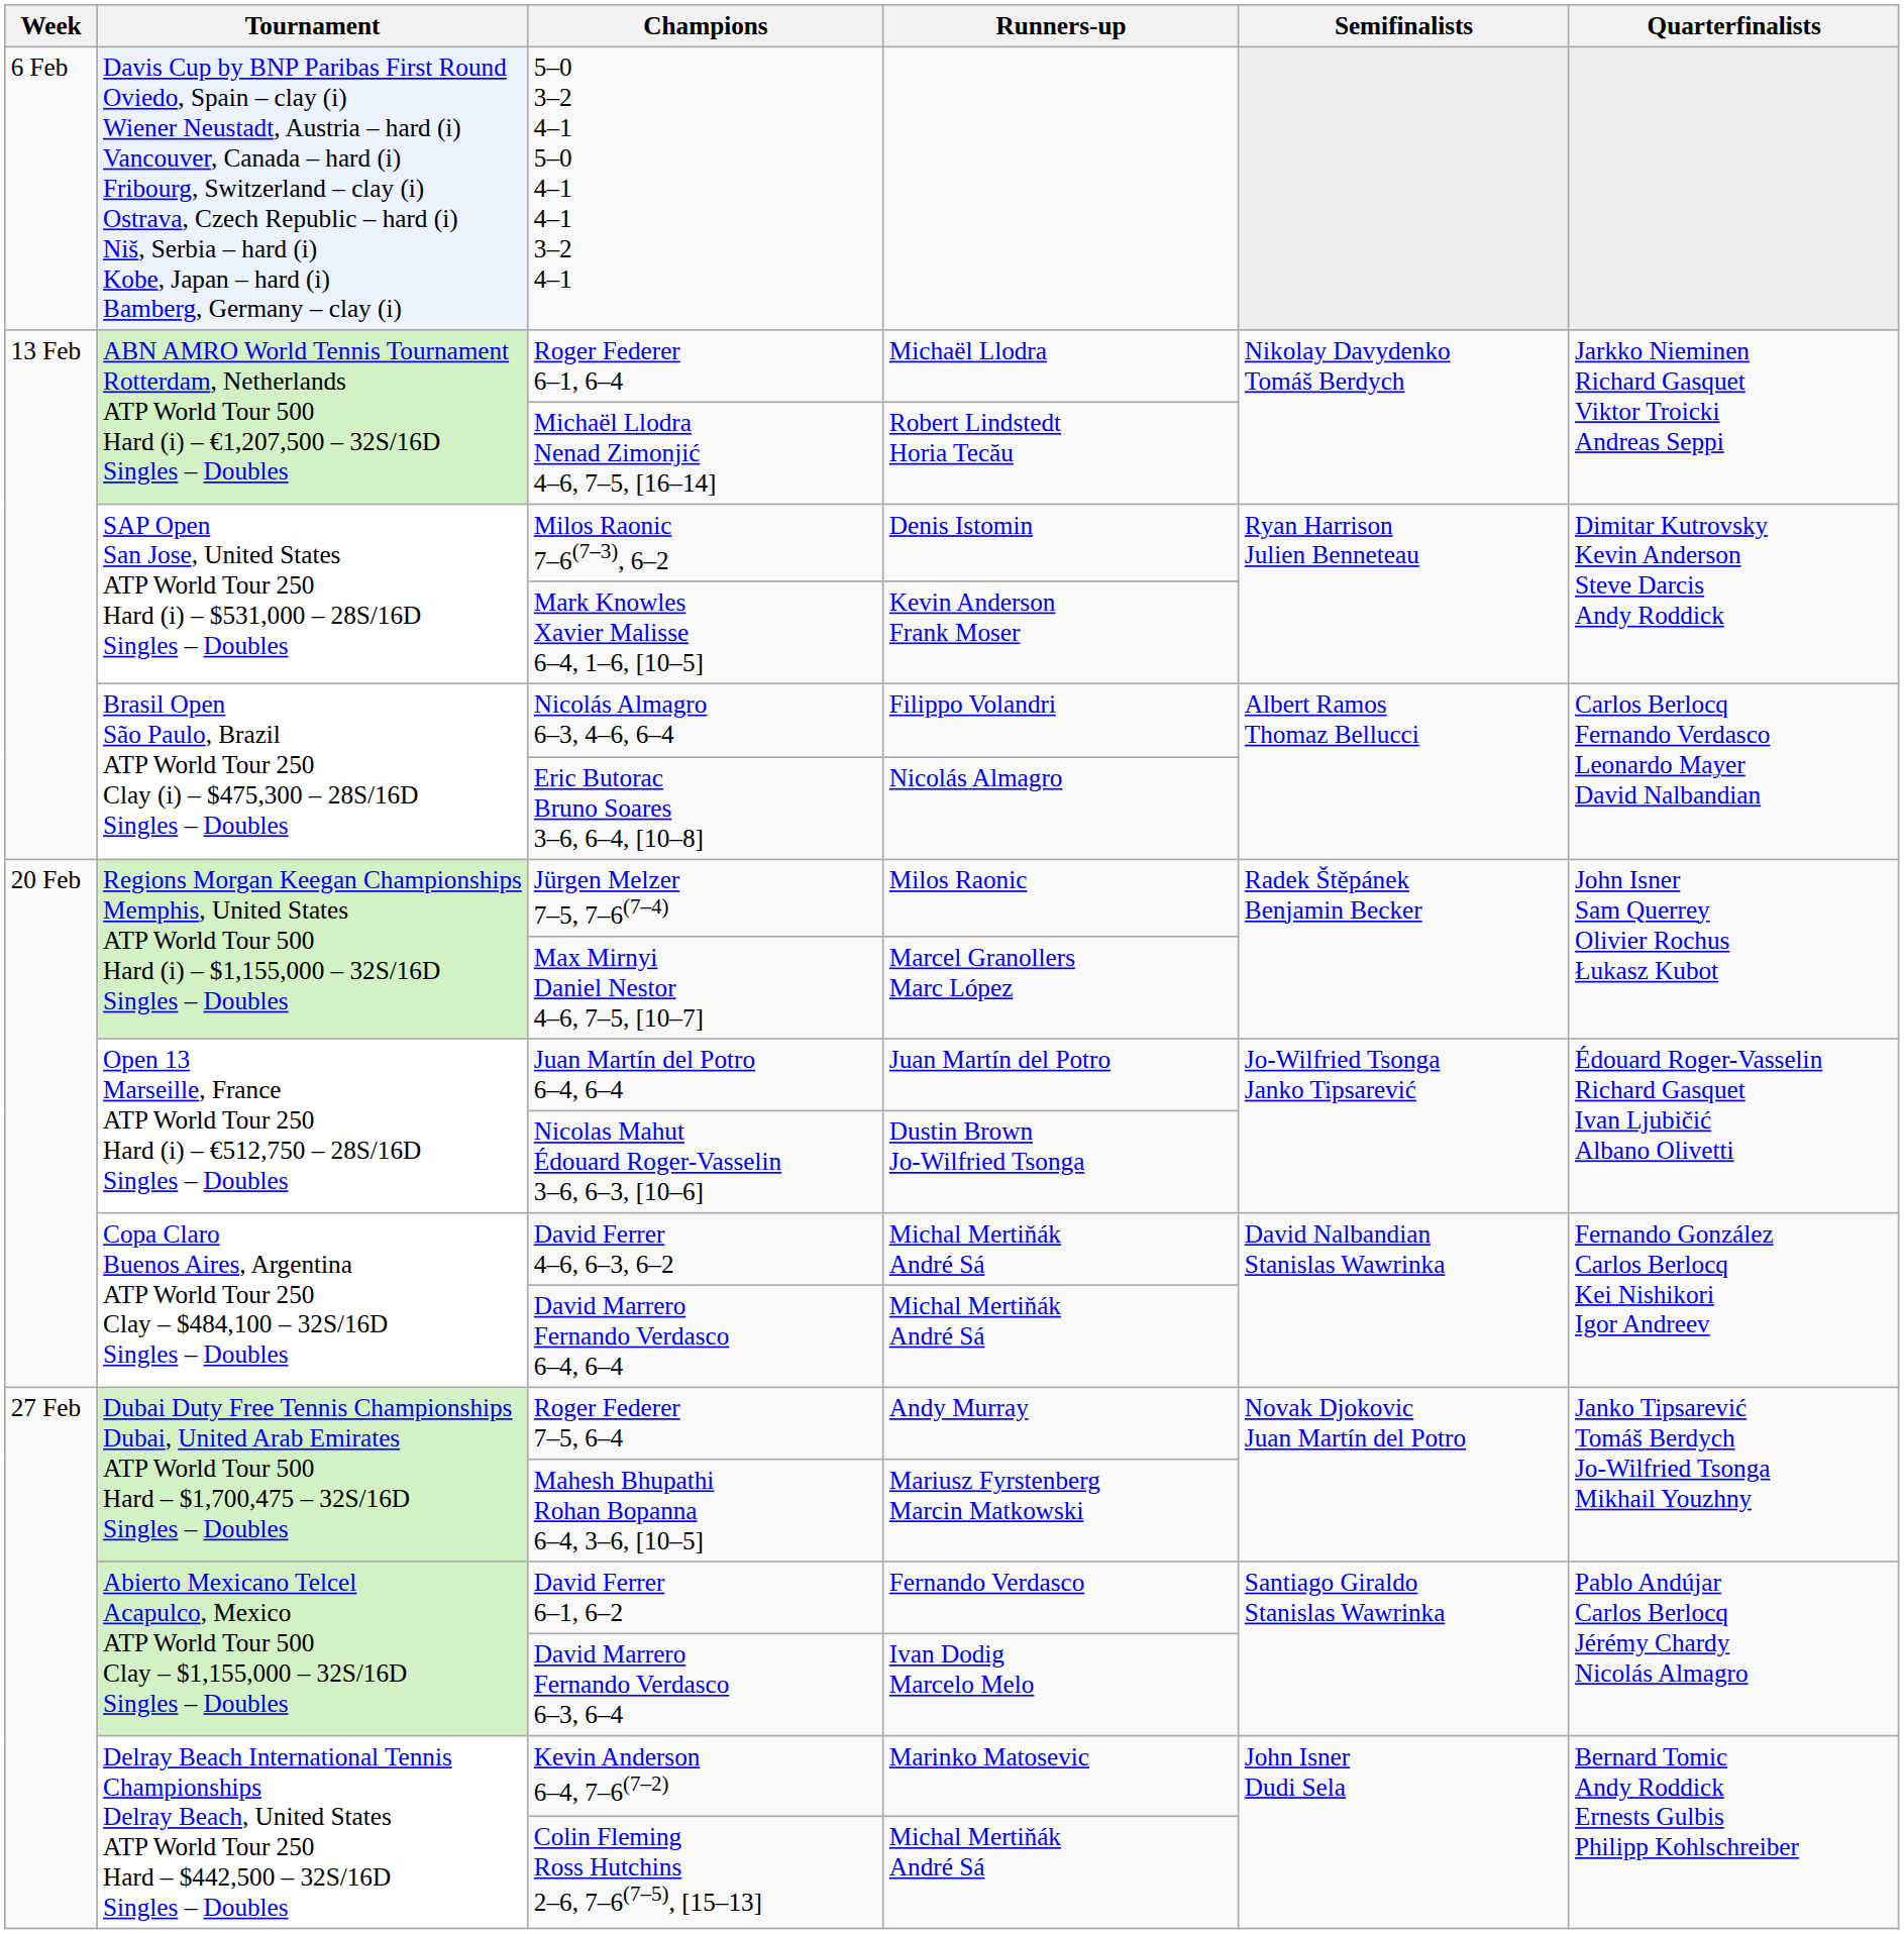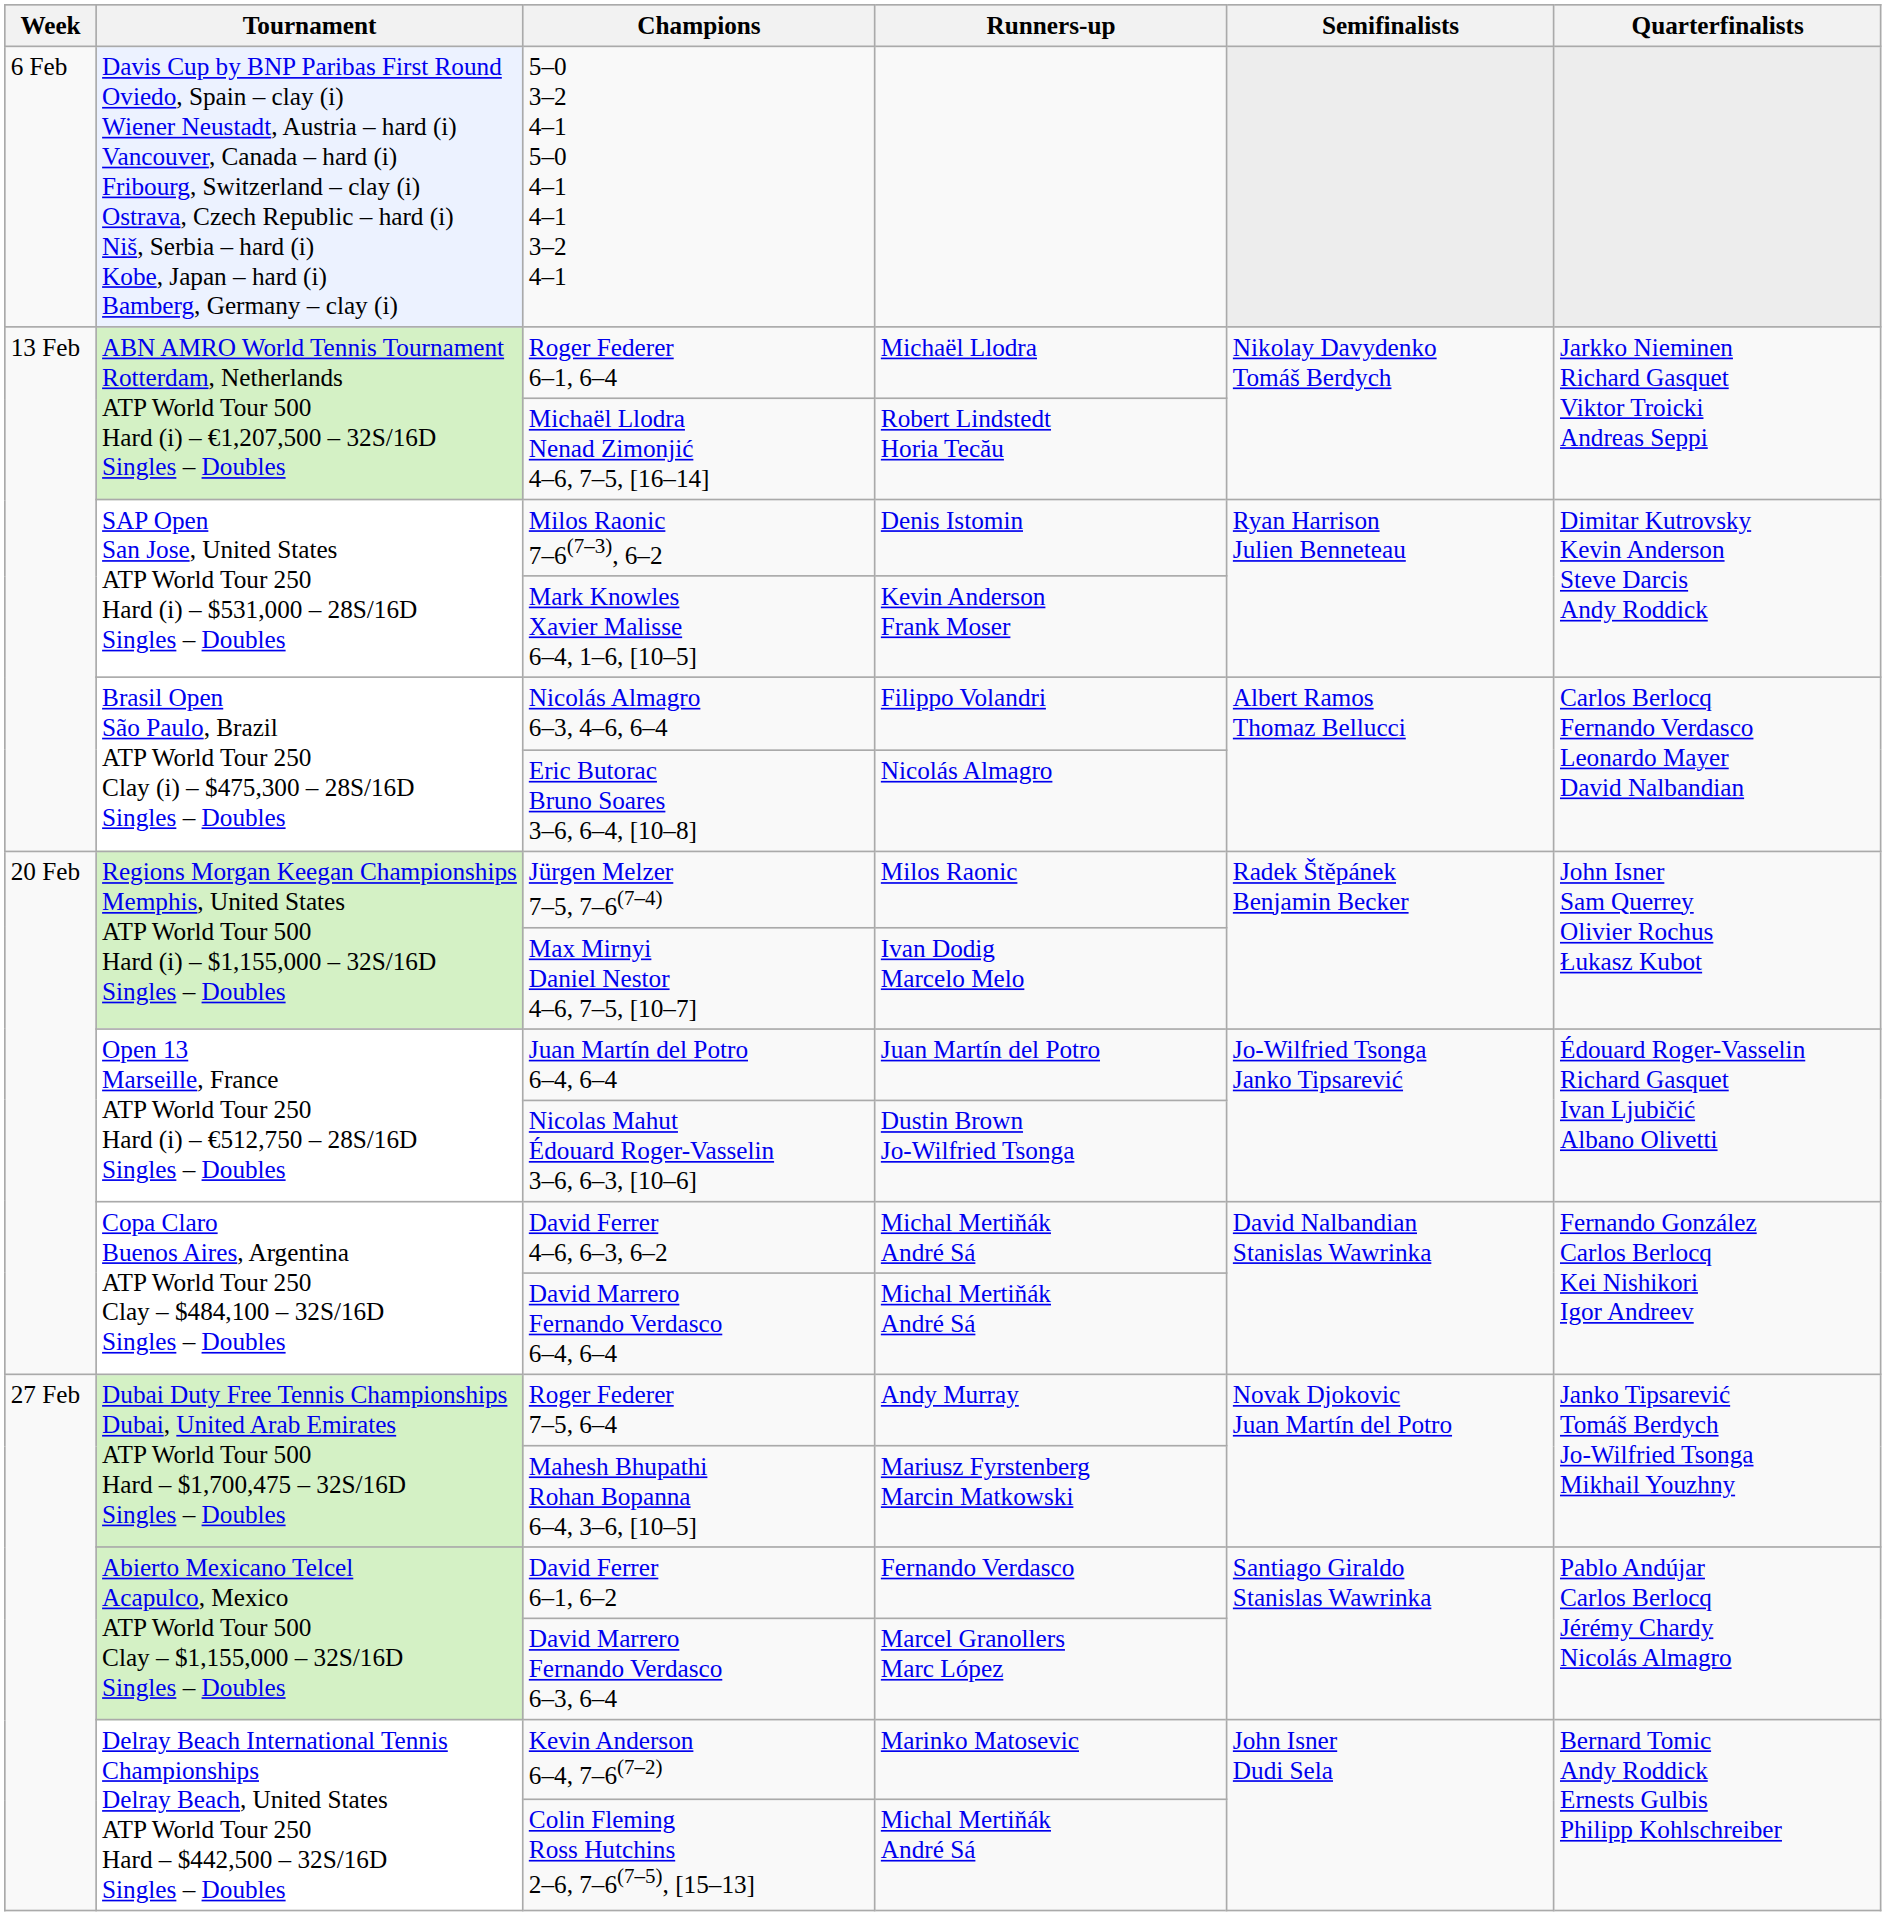 <table class=wikitable style=font-size:95%>
 <tr>
 <th style="width:48px;">Week</th>
 <th style="width:250px;">Tournament</th>
 <th style="width:205px;">Champions</th>
 <th style="width:205px;">Runners-up</th>
 <th style="width:190px;">Semifinalists</th>
 <th style="width:190px;">Quarterfinalists</th>
 </tr>
 <tr valign=top>
 <td>6 Feb</td>
 <td bgcolor=#ECF2FF><a href='#'>Davis Cup by BNP Paribas First Round</a><br> <a href='#'>Oviedo</a>, Spain – clay (i)<br> <a href='#'>Wiener Neustadt</a>, Austria – hard (i)<br> <a href='#'>Vancouver</a>, Canada – hard (i)<br> <a href='#'>Fribourg</a>, Switzerland – clay (i)<br> <a href='#'>Ostrava</a>, Czech Republic – hard (i)<br> <a href='#'>Niš</a>, Serbia – hard (i)<br> <a href='#'>Kobe</a>, Japan – hard (i)<br> <a href='#'>Bamberg</a>, Germany – clay (i)</td>
 <td> 5–0<br> 3–2<br> 4–1<br> 5–0<br> 4–1<br> 4–1<br> 3–2<br> 4–1</td>
 <td><br><br><br><br><br><br><br></td>
 <td bgcolor=#ededed></td>
 <td bgcolor=#ededed></td>
 </tr>
 <tr valign=top>
 <td rowspan=6>13 Feb</td>
 <td style="background:#d4f1c5;"  rowspan=2><a href='#'>ABN AMRO World Tennis Tournament</a><br> <a href='#'>Rotterdam</a>, Netherlands<br>ATP World Tour 500<br>Hard (i) – €1,207,500 – 32S/16D<br><a href='#'>Singles</a> – <a href='#'>Doubles</a></td>
 <td> <a href='#'>Roger Federer</a><br>6–1, 6–4</td>
 <td> <a href='#'>Michaël Llodra</a></td>
 <td rowspan=2> <a href='#'>Nikolay Davydenko</a><br> <a href='#'>Tomáš Berdych</a></td>
 <td rowspan=2> <a href='#'>Jarkko Nieminen</a><br> <a href='#'>Richard Gasquet</a><br> <a href='#'>Viktor Troicki</a><br> <a href='#'>Andreas Seppi</a></td>
 </tr>
 <tr valign=top>
 <td> <a href='#'>Michaël Llodra</a><br> <a href='#'>Nenad Zimonjić</a><br>4–6, 7–5, [16–14]</td>
 <td> <a href='#'>Robert Lindstedt</a><br> <a href='#'>Horia Tecău</a></td>
 </tr>
 <tr valign=top>
 <td bgcolor=#ffffff rowspan=2><a href='#'>SAP Open</a><br> <a href='#'>San Jose</a>, United States<br>ATP World Tour 250<br>Hard (i) – $531,000 – 28S/16D<br><a href='#'>Singles</a> – <a href='#'>Doubles</a></td>
 <td> <a href='#'>Milos Raonic</a><br>7–6<sup>(7–3)</sup>, 6–2</td>
 <td> <a href='#'>Denis Istomin</a></td>
 <td rowspan=2> <a href='#'>Ryan Harrison</a><br> <a href='#'>Julien Benneteau</a></td>
 <td rowspan=2> <a href='#'>Dimitar Kutrovsky</a><br> <a href='#'>Kevin Anderson</a><br> <a href='#'>Steve Darcis</a><br> <a href='#'>Andy Roddick</a></td>
 </tr>
 <tr valign=top>
 <td> <a href='#'>Mark Knowles</a><br> <a href='#'>Xavier Malisse</a><br>6–4, 1–6, [10–5]</td>
 <td> <a href='#'>Kevin Anderson</a><br> <a href='#'>Frank Moser</a></td>
 </tr>
 <tr valign=top>
 <td bgcolor=#ffffff rowspan=2><a href='#'>Brasil Open</a><br> <a href='#'>São Paulo</a>, Brazil<br>ATP World Tour 250<br>Clay (i) – $475,300 – 28S/16D<br><a href='#'>Singles</a> – <a href='#'>Doubles</a></td>
 <td> <a href='#'>Nicolás Almagro</a><br>6–3, 4–6, 6–4</td>
 <td> <a href='#'>Filippo Volandri</a></td>
 <td rowspan=2> <a href='#'>Albert Ramos</a><br> <a href='#'>Thomaz Bellucci</a></td>
 <td rowspan=2> <a href='#'>Carlos Berlocq</a><br> <a href='#'>Fernando Verdasco</a><br> <a href='#'>Leonardo Mayer</a><br> <a href='#'>David Nalbandian</a></td>
 </tr>
 <tr valign=top>
 <td> <a href='#'>Eric Butorac</a><br> <a href='#'>Bruno Soares</a><br>3–6, 6–4, [10–8]</td>
 <td> <a href='#'>Nicolás Almagro</a></td>
 </tr>
 <tr valign=top>
 <td rowspan=6>20 Feb</td>
 <td style="background:#d4f1c5;"  rowspan=2><a href='#'>Regions Morgan Keegan Championships</a><br> <a href='#'>Memphis</a>, United States<br>ATP World Tour 500<br>Hard (i) – $1,155,000 – 32S/16D<br><a href='#'>Singles</a> – <a href='#'>Doubles</a></td>
 <td> <a href='#'>Jürgen Melzer</a><br>7–5, 7–6<sup>(7–4)</sup></td>
 <td> <a href='#'>Milos Raonic</a></td>
 <td rowspan=2> <a href='#'>Radek Štěpánek</a><br> <a href='#'>Benjamin Becker</a></td>
 <td rowspan=2> <a href='#'>John Isner</a><br> <a href='#'>Sam Querrey</a><br> <a href='#'>Olivier Rochus</a><br> <a href='#'>Łukasz Kubot</a></td>
 </tr>
 <tr valign=top>
 <td> <a href='#'>Max Mirnyi</a><br> <a href='#'>Daniel Nestor</a><br>4–6, 7–5, [10–7]</td>
-<td> <a href='#'>Marcel Granollers</a><br> <a href='#'>Marc López</a></td>
+<td> <a href='#'>Ivan Dodig</a><br> <a href='#'>Marcelo Melo</a></td>
 </tr>
 <tr valign=top>
 <td bgcolor=#ffffff rowspan=2><a href='#'>Open 13</a><br> <a href='#'>Marseille</a>, France<br>ATP World Tour 250<br>Hard (i) – €512,750 – 28S/16D<br><a href='#'>Singles</a> – <a href='#'>Doubles</a></td>
 <td> <a href='#'>Juan Martín del Potro</a><br>6–4, 6–4</td>
 <td> <a href='#'>Juan Martín del Potro</a></td>
 <td rowspan=2> <a href='#'>Jo-Wilfried Tsonga</a><br> <a href='#'>Janko Tipsarević</a></td>
 <td rowspan=2> <a href='#'>Édouard Roger-Vasselin</a><br> <a href='#'>Richard Gasquet</a><br> <a href='#'>Ivan Ljubičić</a><br> <a href='#'>Albano Olivetti</a></td>
 </tr>
 <tr valign=top>
 <td> <a href='#'>Nicolas Mahut</a><br> <a href='#'>Édouard Roger-Vasselin</a><br>3–6, 6–3, [10–6]</td>
 <td> <a href='#'>Dustin Brown</a><br> <a href='#'>Jo-Wilfried Tsonga</a></td>
 </tr>
 <tr valign=top>
 <td bgcolor=#ffffff rowspan=2><a href='#'>Copa Claro</a><br> <a href='#'>Buenos Aires</a>, Argentina<br>ATP World Tour 250<br>Clay – $484,100 – 32S/16D<br><a href='#'>Singles</a> – <a href='#'>Doubles</a></td>
 <td> <a href='#'>David Ferrer</a><br>4–6, 6–3, 6–2</td>
 <td> <a href='#'>Michal Mertiňák</a><br> <a href='#'>André Sá</a></td>
 <td rowspan=2> <a href='#'>David Nalbandian</a><br> <a href='#'>Stanislas Wawrinka</a></td>
 <td rowspan=2> <a href='#'>Fernando González</a><br> <a href='#'>Carlos Berlocq</a><br> <a href='#'>Kei Nishikori</a><br> <a href='#'>Igor Andreev</a></td>
 </tr>
 <tr valign=top>
 <td> <a href='#'>David Marrero</a><br> <a href='#'>Fernando Verdasco</a><br>6–4, 6–4</td>
 <td> <a href='#'>Michal Mertiňák</a><br> <a href='#'>André Sá</a></td>
 </tr>
 <tr valign=top>
 <td rowspan=6>27 Feb</td>
 <td style="background:#d4f1c5;"  rowspan=2><a href='#'>Dubai Duty Free Tennis Championships</a><br> <a href='#'>Dubai</a>, <a href='#'>United Arab Emirates</a><br>ATP World Tour 500<br>Hard – $1,700,475 – 32S/16D<br><a href='#'>Singles</a> – <a href='#'>Doubles</a></td>
 <td> <a href='#'>Roger Federer</a><br>7–5, 6–4</td>
 <td> <a href='#'>Andy Murray</a></td>
 <td rowspan=2> <a href='#'>Novak Djokovic</a><br> <a href='#'>Juan Martín del Potro</a></td>
 <td rowspan=2> <a href='#'>Janko Tipsarević</a><br> <a href='#'>Tomáš Berdych</a><br> <a href='#'>Jo-Wilfried Tsonga</a><br> <a href='#'>Mikhail Youzhny</a></td>
 </tr>
 <tr valign=top>
 <td> <a href='#'>Mahesh Bhupathi</a><br> <a href='#'>Rohan Bopanna</a><br>6–4, 3–6, [10–5]</td>
 <td> <a href='#'>Mariusz Fyrstenberg</a><br> <a href='#'>Marcin Matkowski</a></td>
 </tr>
 <tr valign=top>
 <td style="background:#d4f1c5;"  rowspan=2><a href='#'>Abierto Mexicano Telcel</a><br> <a href='#'>Acapulco</a>, Mexico<br>ATP World Tour 500<br>Clay – $1,155,000 – 32S/16D<br><a href='#'>Singles</a> – <a href='#'>Doubles</a></td>
 <td> <a href='#'>David Ferrer</a><br>6–1, 6–2</td>
 <td> <a href='#'>Fernando Verdasco</a></td>
 <td rowspan=2> <a href='#'>Santiago Giraldo</a><br> <a href='#'>Stanislas Wawrinka</a></td>
 <td rowspan=2> <a href='#'>Pablo Andújar</a><br> <a href='#'>Carlos Berlocq</a><br> <a href='#'>Jérémy Chardy</a><br> <a href='#'>Nicolás Almagro</a></td>
 </tr>
 <tr valign=top>
 <td> <a href='#'>David Marrero</a><br> <a href='#'>Fernando Verdasco</a><br>6–3, 6–4</td>
-<td> <a href='#'>Ivan Dodig</a><br> <a href='#'>Marcelo Melo</a></td>
+<td> <a href='#'>Marcel Granollers</a><br> <a href='#'>Marc López</a></td>
 </tr>
 <tr valign=top>
 <td bgcolor=#ffffff rowspan=2><a href='#'>Delray Beach International Tennis Championships</a><br> <a href='#'>Delray Beach</a>, United States<br>ATP World Tour 250<br>Hard – $442,500 – 32S/16D<br><a href='#'>Singles</a> – <a href='#'>Doubles</a></td>
 <td> <a href='#'>Kevin Anderson</a><br>6–4, 7–6<sup>(7–2)</sup></td>
 <td> <a href='#'>Marinko Matosevic</a></td>
 <td rowspan=2> <a href='#'>John Isner</a><br> <a href='#'>Dudi Sela</a></td>
 <td rowspan=2> <a href='#'>Bernard Tomic</a><br> <a href='#'>Andy Roddick</a><br> <a href='#'>Ernests Gulbis</a><br> <a href='#'>Philipp Kohlschreiber</a></td>
 </tr>
 <tr valign=top>
 <td> <a href='#'>Colin Fleming</a> <br>  <a href='#'>Ross Hutchins</a><br>2–6, 7–6<sup>(7–5)</sup>, [15–13]</td>
 <td> <a href='#'>Michal Mertiňák</a> <br>  <a href='#'>André Sá</a></td>
 </tr>
 </table>
